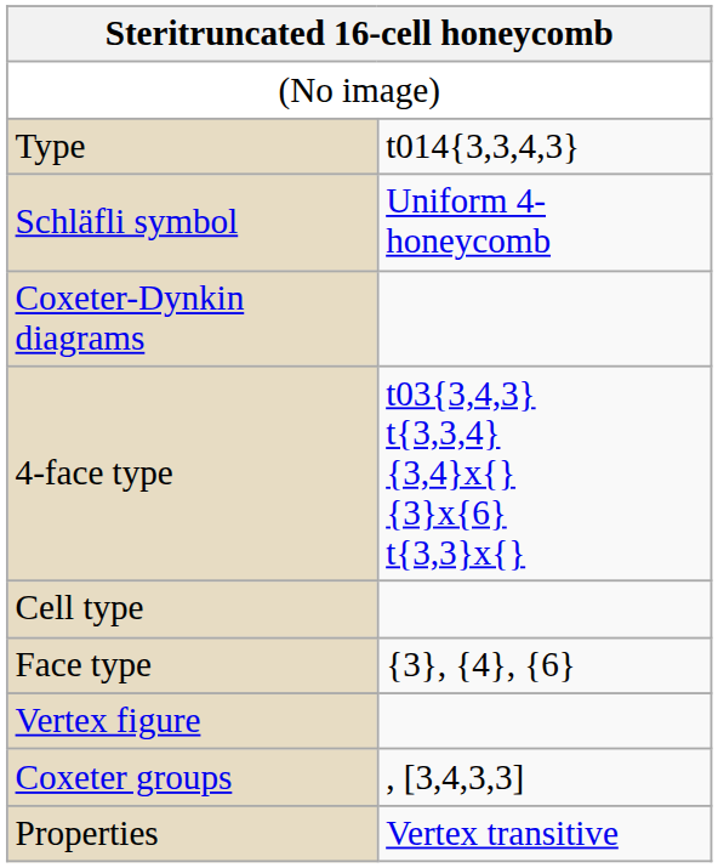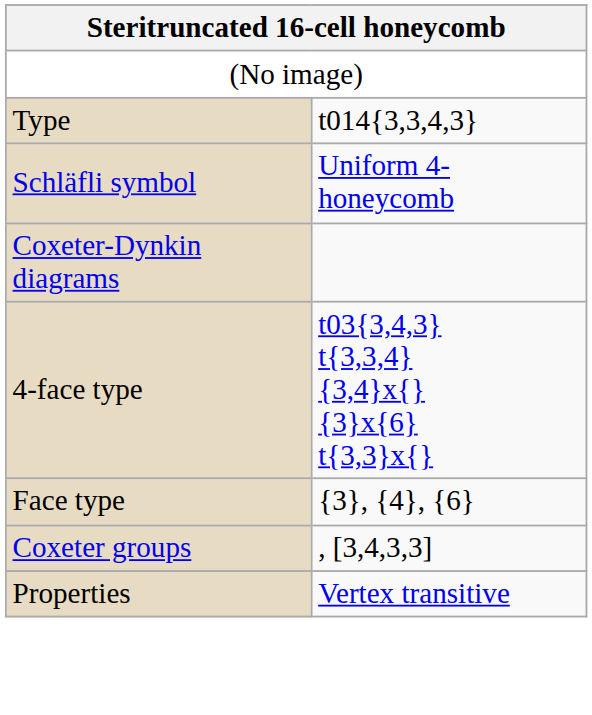 <table class="wikitable" align="right" style="margin-left:10px" width="320">
 <tr>
 <th bgcolor=#e7dcc3 colspan=2>Steritruncated 16-cell honeycomb</th>
 </tr>
 <tr>
 <td bgcolor=#ffffff align=center colspan=2>(No image)</td>
 </tr>
 <tr>
 <td bgcolor=#e7dcc3>Type</td>
 <td>t014{3,3,4,3}</td>
 </tr>
 <tr>
 <td bgcolor=#e7dcc3><a href='#'>Schläfli symbol</a></td>
 <td><a href='#'>Uniform 4-honeycomb</a></td>
 </tr>
 <tr>
 <td bgcolor=#e7dcc3><a href='#'>Coxeter-Dynkin diagrams</a></td>
 <td></td>
 </tr>
 <tr>
 <td bgcolor=#e7dcc3>4-face type</td>
 <td><a href='#'>t03{3,4,3}</a><br><a href='#'>t{3,3,4}</a><br><a href='#'>{3,4}x{}</a><br><a href='#'>{3}x{6}</a><br><a href='#'>t{3,3}x{}</a></td>
 </tr>
 <tr>
-<td bgcolor=#e7dcc3>Cell type</td>
-<td></td>
-</tr>
-<tr>
 <td bgcolor=#e7dcc3>Face type</td>
 <td>{3}, {4}, {6}</td>
-</tr>
-<tr>
-<td bgcolor=#e7dcc3><a href='#'>Vertex figure</a></td>
-<td></td>
 </tr>
 <tr>
 <td bgcolor=#e7dcc3><a href='#'>Coxeter groups</a></td>
 <td>, [3,4,3,3]</td>
 </tr>
 <tr>
 <td bgcolor=#e7dcc3>Properties</td>
 <td><a href='#'>Vertex transitive</a></td>
 </tr>
 </table>
